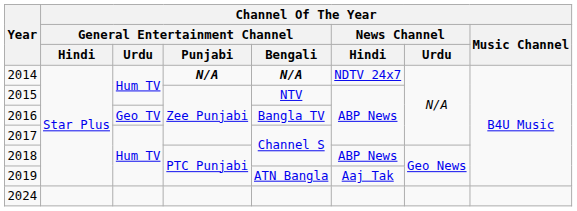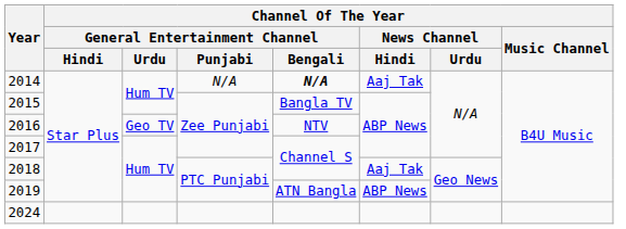 <table class="wikitable" style="text-align:center;">
 <tr>
 <th rowspan=3>Year</th>
 <th colspan=7>Channel Of The Year</th>
 </tr>
 <tr>
 <th colspan=4>General Entertainment Channel</th>
 <th colspan=2>News Channel</th>
 <th rowspan=2>Music Channel</th>
 </tr>
 <tr>
 <th>Hindi</th>
 <th>Urdu</th>
 <th>Punjabi</th>
 <th>Bengali</th>
 <th>Hindi</th>
 <th>Urdu</th>
 </tr>
 <tr>
 <td>2014</td>
 <td rowspan="6"><a href='#'>Star Plus</a></td>
 <td rowspan="2"><a href='#'>Hum TV</a></td>
+<td><em>N/A</em></td>
 <td><strong><em>N/A</em></strong></td>
-<td><strong><em>N/A</em></strong></td>
-<td><a href='#'>NDTV 24x7</a></td>
+<td><a href='#'>Aaj Tak</a></td>
 <td rowspan="4"><em>N/A</em></td>
 <td rowspan="6"><a href='#'>B4U Music</a></td>
 </tr>
 <tr>
 <td>2015</td>
 <td rowspan="3"><a href='#'>Zee Punjabi</a></td>
-<td><a href='#'>NTV</a></td>
+<td><a href='#'>Bangla TV</a></td>
 <td rowspan="3"><a href='#'>ABP News</a></td>
 </tr>
 <tr>
 <td>2016</td>
 <td><a href='#'>Geo TV</a></td>
-<td><a href='#'>Bangla TV</a></td>
+<td><a href='#'>NTV</a></td>
 </tr>
 <tr>
 <td>2017</td>
 <td rowspan="3"><a href='#'>Hum TV</a></td>
 <td rowspan="2"><a href='#'>Channel S</a></td>
 </tr>
 <tr>
 <td>2018</td>
 <td rowspan="2"><a href='#'>PTC Punjabi</a></td>
-<td><a href='#'>ABP News</a></td>
+<td><a href='#'>Aaj Tak</a></td>
 <td rowspan="2"><a href='#'>Geo News</a></td>
 </tr>
 <tr>
 <td>2019</td>
 <td><a href='#'>ATN Bangla</a></td>
-<td><a href='#'>Aaj Tak</a></td>
+<td><a href='#'>ABP News</a></td>
 </tr>
 <tr>
 <td>2024</td>
 <td></td>
 <td></td>
 <td></td>
 <td></td>
 <td></td>
 <td></td>
 <td></td>
 </tr>
 </table>
